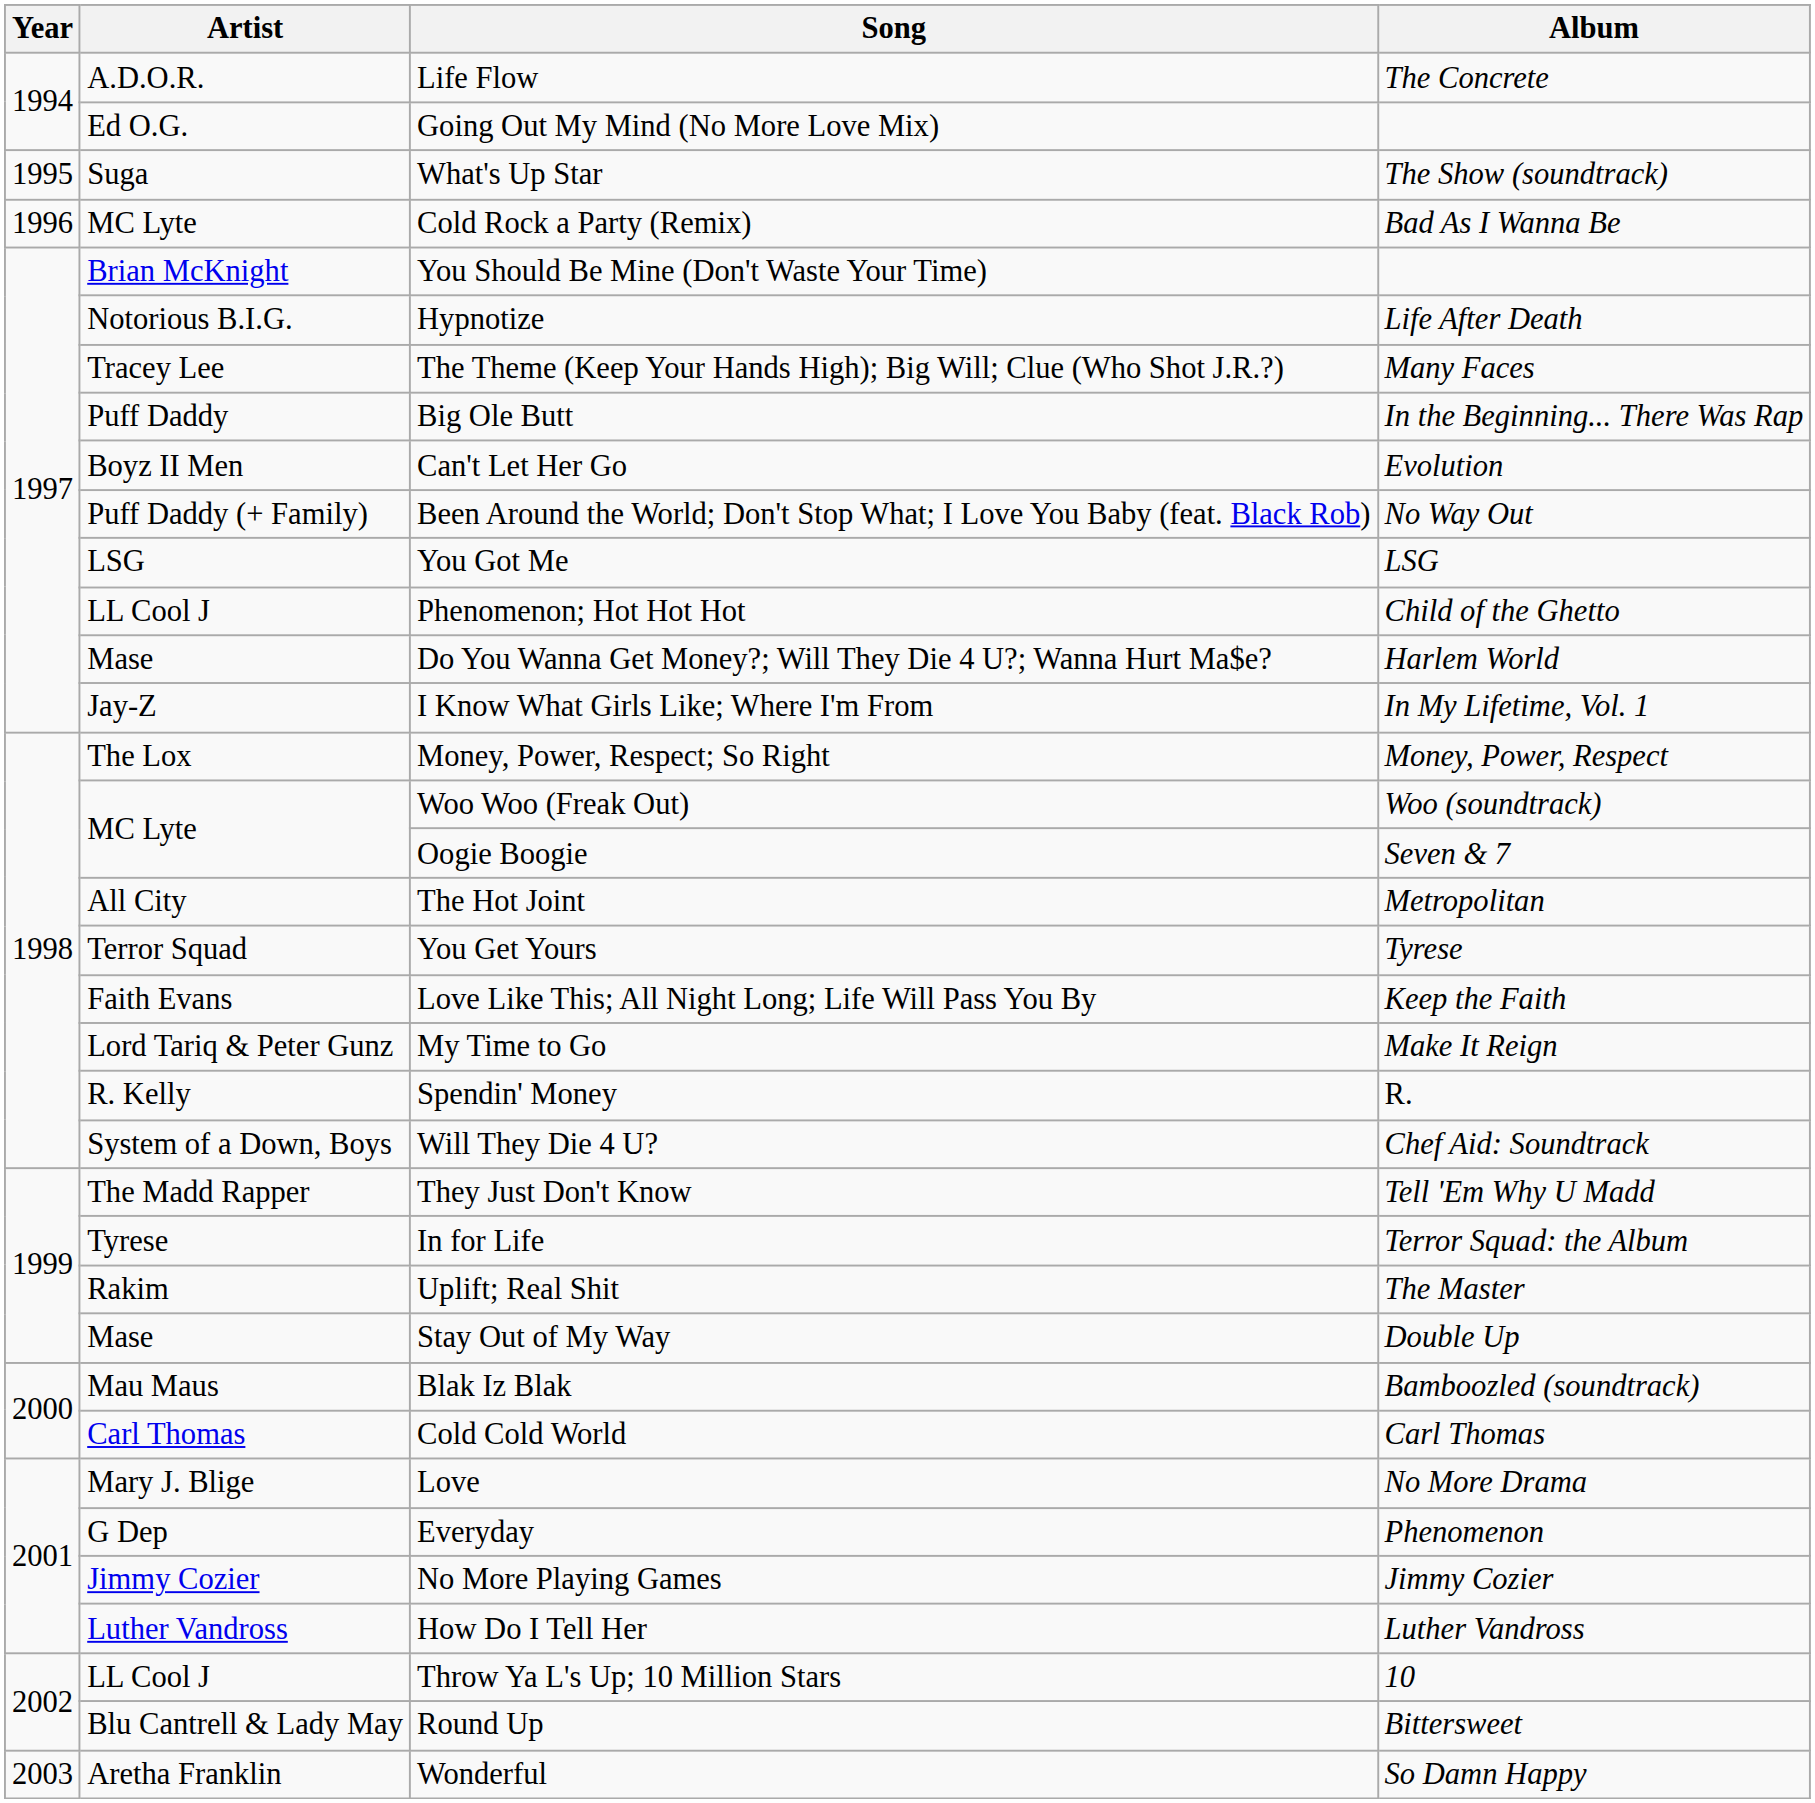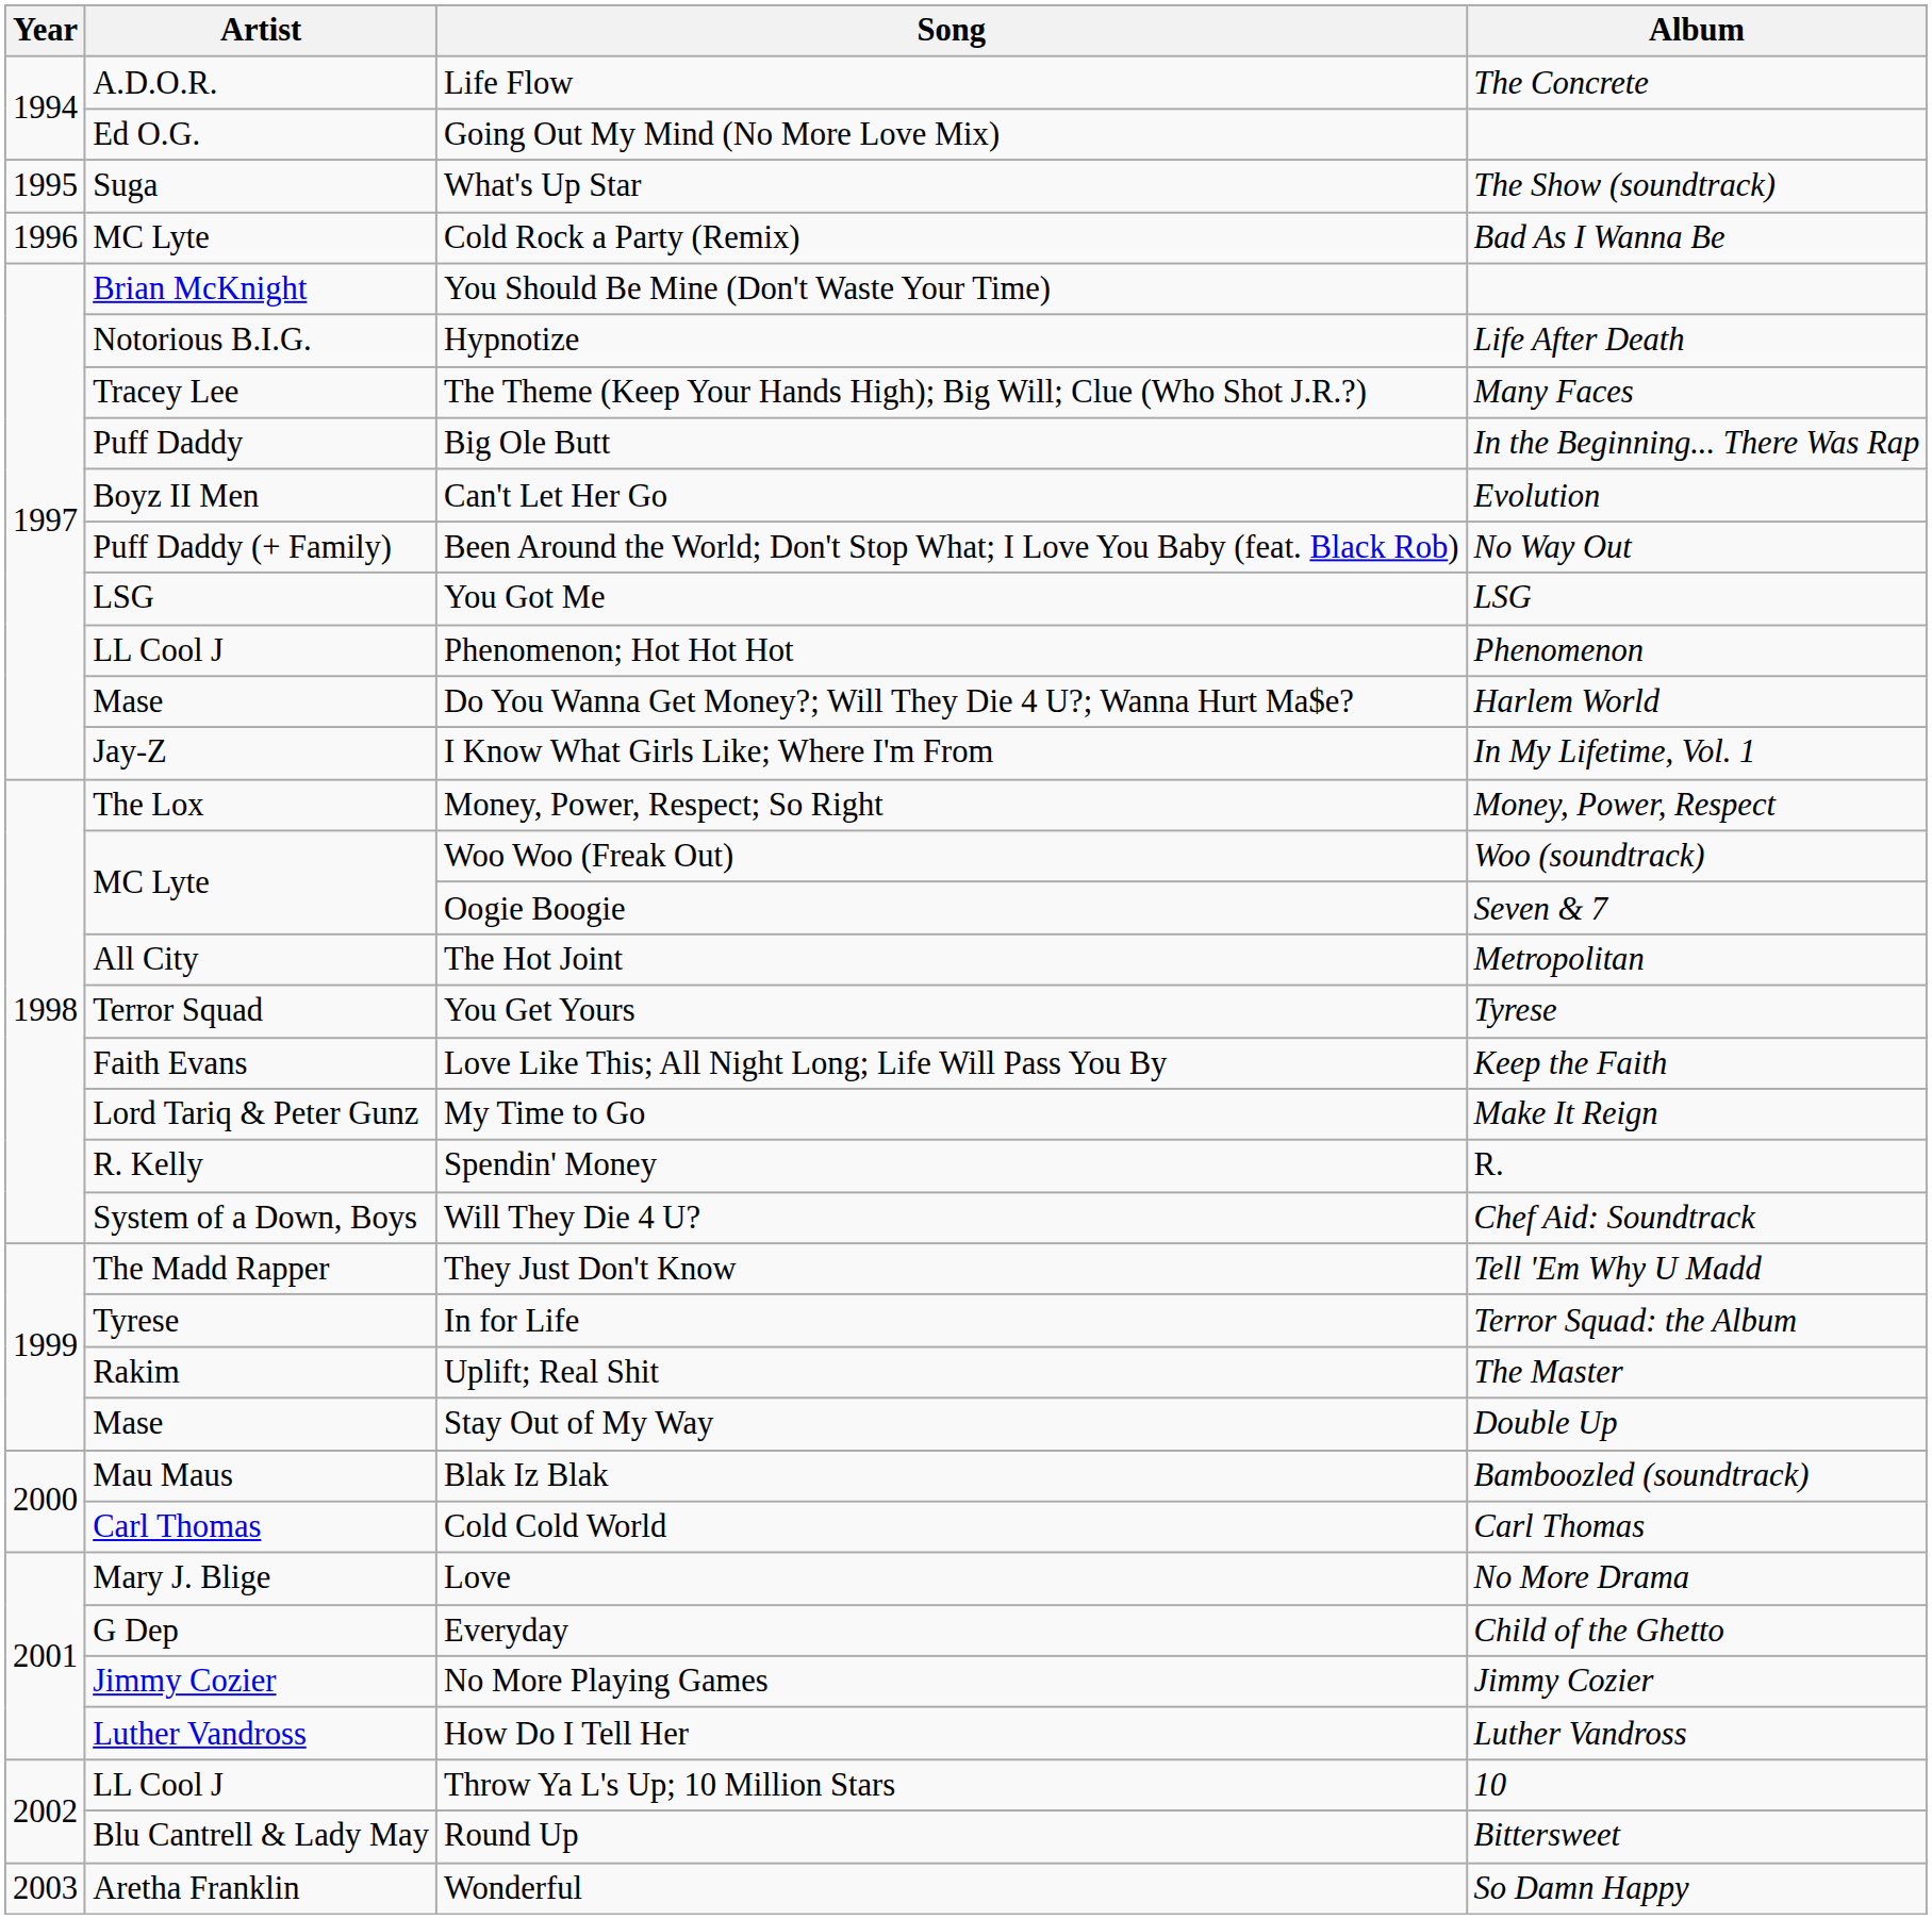 <table class="wikitable">
 <tr>
 <th>Year</th>
 <th>Artist</th>
 <th>Song</th>
 <th>Album</th>
 </tr>
 <tr>
 <td rowspan="2">1994</td>
 <td>A.D.O.R.</td>
 <td>Life Flow</td>
 <td><em>The Concrete</em></td>
 </tr>
 <tr>
 <td>Ed O.G.</td>
 <td>Going Out My Mind (No More Love Mix)</td>
 <td></td>
 </tr>
 <tr>
 <td>1995</td>
 <td>Suga</td>
 <td>What's Up Star</td>
 <td><em>The Show (soundtrack)</em></td>
 </tr>
 <tr>
 <td>1996</td>
 <td>MC Lyte</td>
 <td>Cold Rock a Party (Remix)</td>
 <td><em>Bad As I Wanna Be</em></td>
 </tr>
 <tr>
 <td rowspan="10">1997</td>
 <td><a href='#'>Brian McKnight</a></td>
 <td>You Should Be Mine (Don't Waste Your Time)</td>
 <td></td>
 </tr>
 <tr>
 <td>Notorious B.I.G.</td>
 <td>Hypnotize</td>
 <td><em>Life After Death</em></td>
 </tr>
 <tr>
 <td>Tracey Lee</td>
 <td>The Theme (Keep Your Hands High); Big Will; Clue (Who Shot J.R.?)</td>
 <td><em>Many Faces</em></td>
 </tr>
 <tr>
 <td>Puff Daddy</td>
 <td>Big Ole Butt</td>
 <td><em>In the Beginning... There Was Rap</em></td>
 </tr>
 <tr>
 <td>Boyz II Men</td>
 <td>Can't Let Her Go</td>
 <td><em>Evolution</em></td>
 </tr>
 <tr>
 <td>Puff Daddy (+ Family)</td>
 <td>Been Around the World; Don't Stop What; I Love You Baby (feat. <a href='#'>Black Rob</a>)</td>
 <td><em>No Way Out</em></td>
 </tr>
 <tr>
 <td>LSG</td>
 <td>You Got Me</td>
 <td><em>LSG</em></td>
 </tr>
 <tr>
 <td>LL Cool J</td>
 <td>Phenomenon; Hot Hot Hot</td>
-<td><em>Child of the Ghetto</em></td>
+<td><em>Phenomenon</em></td>
 </tr>
 <tr>
 <td>Mase</td>
 <td>Do You Wanna Get Money?; Will They Die 4 U?; Wanna Hurt Ma$e?</td>
 <td><em>Harlem World</em></td>
 </tr>
 <tr>
 <td>Jay-Z</td>
 <td>I Know What Girls Like; Where I'm From</td>
 <td><em>In My Lifetime, Vol. 1</em></td>
 </tr>
 <tr>
 <td rowspan="9">1998</td>
 <td>The Lox</td>
 <td>Money, Power, Respect; So Right</td>
 <td><em>Money, Power, Respect</em></td>
 </tr>
 <tr>
 <td rowspan="2">MC Lyte</td>
 <td>Woo Woo (Freak Out)</td>
 <td><em>Woo (soundtrack)</em></td>
 </tr>
 <tr>
 <td>Oogie Boogie</td>
 <td><em>Seven & 7</em></td>
 </tr>
 <tr>
 <td>All City</td>
 <td>The Hot Joint</td>
 <td><em>Metropolitan</em></td>
 </tr>
 <tr>
 <td>Terror Squad</td>
 <td>You Get Yours</td>
 <td><em>Tyrese</em></td>
 </tr>
 <tr>
 <td>Faith Evans</td>
 <td>Love Like This; All Night Long; Life Will Pass You By</td>
 <td><em>Keep the Faith</em></td>
 </tr>
 <tr>
 <td>Lord Tariq & Peter Gunz</td>
 <td>My Time to Go</td>
 <td><em>Make It Reign</em></td>
 </tr>
 <tr>
 <td>R. Kelly</td>
 <td>Spendin' Money</td>
 <td>R.</td>
 </tr>
 <tr>
 <td>System of a Down, Boys</td>
 <td>Will They Die 4 U?</td>
 <td><em>Chef Aid: Soundtrack</em></td>
 </tr>
 <tr>
 <td rowspan="4">1999</td>
 <td>The Madd Rapper</td>
 <td>They Just Don't Know</td>
 <td><em>Tell 'Em Why U Madd</em></td>
 </tr>
 <tr>
 <td>Tyrese</td>
 <td>In for Life</td>
 <td><em>Terror Squad: the Album</em></td>
 </tr>
 <tr>
 <td>Rakim</td>
 <td>Uplift; Real Shit</td>
 <td><em>The Master</em></td>
 </tr>
 <tr>
 <td>Mase</td>
 <td>Stay Out of My Way</td>
 <td><em>Double Up</em></td>
 </tr>
 <tr>
 <td rowspan="2">2000</td>
 <td>Mau Maus</td>
 <td>Blak Iz Blak</td>
 <td><em>Bamboozled (soundtrack)</em></td>
 </tr>
 <tr>
 <td><a href='#'>Carl Thomas</a></td>
 <td>Cold Cold World</td>
 <td><em>Carl Thomas</em></td>
 </tr>
 <tr>
 <td rowspan="4">2001</td>
 <td>Mary J. Blige</td>
 <td>Love</td>
 <td><em>No More Drama</em></td>
 </tr>
 <tr>
 <td>G Dep</td>
 <td>Everyday</td>
-<td><em>Phenomenon</em></td>
+<td><em>Child of the Ghetto</em></td>
 </tr>
 <tr>
 <td><a href='#'>Jimmy Cozier</a></td>
 <td>No More Playing Games</td>
 <td><em>Jimmy Cozier</em></td>
 </tr>
 <tr>
 <td><a href='#'>Luther Vandross</a></td>
 <td>How Do I Tell Her</td>
 <td><em>Luther Vandross</em></td>
 </tr>
 <tr>
 <td rowspan="2">2002</td>
 <td>LL Cool J</td>
 <td>Throw Ya L's Up; 10 Million Stars</td>
 <td><em>10</em></td>
 </tr>
 <tr>
 <td>Blu Cantrell & Lady May</td>
 <td>Round Up</td>
 <td><em>Bittersweet</em></td>
 </tr>
 <tr>
 <td>2003</td>
 <td>Aretha Franklin</td>
 <td>Wonderful</td>
 <td><em>So Damn Happy</em></td>
 </tr>
 </table>
